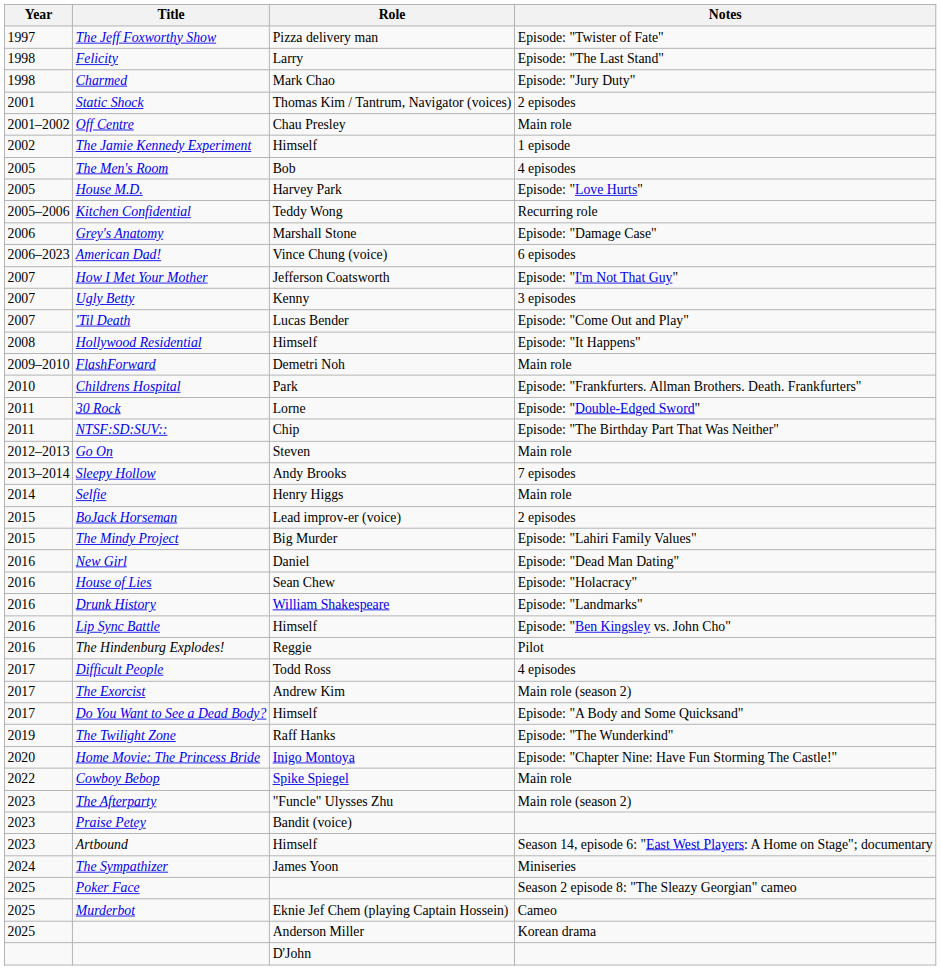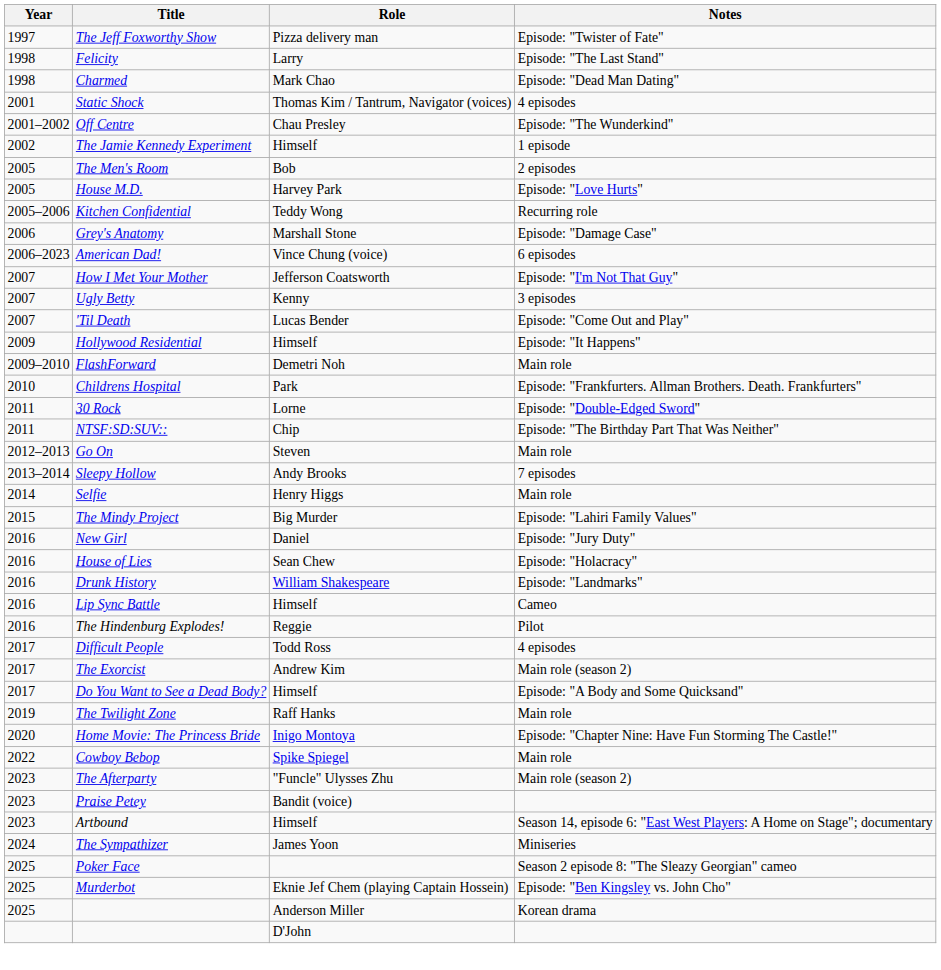 <table class="wikitable sortable">
 <tr>
 <th>Year</th>
 <th>Title</th>
 <th>Role</th>
 <th>Notes</th>
 </tr>
 <tr>
 <td>1997</td>
 <td data-sort-value="Jeff Foxworthy Show, The"><em><a href='#'>The Jeff Foxworthy Show</a></em></td>
 <td>Pizza delivery man</td>
 <td>Episode: "Twister of Fate"</td>
 </tr>
 <tr>
 <td>1998</td>
 <td><em><a href='#'>Felicity</a></em></td>
 <td>Larry</td>
 <td>Episode: "The Last Stand"</td>
 </tr>
 <tr>
 <td>1998</td>
 <td><em><a href='#'>Charmed</a></em></td>
 <td>Mark Chao</td>
-<td>Episode: "Jury Duty"</td>
+<td>Episode: "Dead Man Dating"</td>
 </tr>
 <tr>
 <td>2001</td>
 <td><em><a href='#'>Static Shock</a></em></td>
 <td>Thomas Kim / Tantrum, Navigator (voices)</td>
-<td>2 episodes</td>
+<td>4 episodes</td>
 </tr>
 <tr>
 <td>2001–2002</td>
 <td><em><a href='#'>Off Centre</a></em></td>
 <td>Chau Presley</td>
-<td>Main role</td>
+<td>Episode: "The Wunderkind"</td>
 </tr>
 <tr>
 <td>2002</td>
 <td data-sort-value="Jamie Kennedy Experiment, The"><em><a href='#'>The Jamie Kennedy Experiment</a></em></td>
 <td>Himself</td>
 <td>1 episode</td>
 </tr>
 <tr>
 <td>2005</td>
 <td data-sort-value="Men's Room, The"><em><a href='#'>The Men's Room</a></em></td>
 <td>Bob</td>
-<td>4 episodes</td>
+<td>2 episodes</td>
 </tr>
 <tr>
 <td>2005</td>
 <td><em><a href='#'>House M.D.</a></em></td>
 <td>Harvey Park</td>
 <td>Episode: "<a href='#'>Love Hurts</a>"</td>
 </tr>
 <tr>
 <td>2005–2006</td>
 <td><em><a href='#'>Kitchen Confidential</a></em></td>
 <td>Teddy Wong</td>
 <td>Recurring role</td>
 </tr>
 <tr>
 <td>2006</td>
 <td><em><a href='#'>Grey's Anatomy</a></em></td>
 <td>Marshall Stone</td>
 <td>Episode: "Damage Case"</td>
 </tr>
 <tr>
 <td>2006–2023</td>
 <td><em><a href='#'>American Dad!</a></em></td>
 <td>Vince Chung (voice)</td>
 <td>6 episodes</td>
 </tr>
 <tr>
 <td>2007</td>
 <td><em><a href='#'>How I Met Your Mother</a></em></td>
 <td>Jefferson Coatsworth</td>
 <td>Episode: "<a href='#'>I'm Not That Guy</a>"</td>
 </tr>
 <tr>
 <td>2007</td>
 <td><em><a href='#'>Ugly Betty</a></em></td>
 <td>Kenny</td>
 <td>3 episodes</td>
 </tr>
 <tr>
 <td>2007</td>
 <td data-sort-value="Til Death"><em><a href='#'>'Til Death</a></em></td>
 <td>Lucas Bender</td>
 <td>Episode: "Come Out and Play"</td>
 </tr>
 <tr>
-<td>2008</td>
+<td>2009</td>
 <td><em><a href='#'>Hollywood Residential</a></em></td>
 <td>Himself</td>
 <td>Episode: "It Happens"</td>
 </tr>
 <tr>
 <td>2009–2010</td>
 <td><em><a href='#'>FlashForward</a></em></td>
 <td>Demetri Noh</td>
 <td>Main role</td>
 </tr>
 <tr>
 <td>2010</td>
 <td><em><a href='#'>Childrens Hospital</a></em></td>
 <td>Park</td>
 <td>Episode: "Frankfurters. Allman Brothers. Death. Frankfurters"</td>
 </tr>
 <tr>
 <td>2011</td>
 <td data-sort-value="Thirty Rock"><em><a href='#'>30 Rock</a></em></td>
 <td>Lorne</td>
 <td>Episode: "<a href='#'>Double-Edged Sword</a>"</td>
 </tr>
 <tr>
 <td>2011</td>
 <td><em><a href='#'>NTSF:SD:SUV::</a></em></td>
 <td>Chip</td>
 <td>Episode: "The Birthday Part That Was Neither"</td>
 </tr>
 <tr>
 <td>2012–2013</td>
 <td><em><a href='#'>Go On</a></em></td>
 <td>Steven</td>
 <td>Main role</td>
 </tr>
 <tr>
 <td>2013–2014</td>
 <td><em><a href='#'>Sleepy Hollow</a></em></td>
 <td>Andy Brooks</td>
 <td>7 episodes</td>
 </tr>
 <tr>
 <td>2014</td>
 <td><em><a href='#'>Selfie</a></em></td>
 <td>Henry Higgs</td>
 <td>Main role</td>
 </tr>
 <tr>
 <td>2015</td>
-<td><em><a href='#'>BoJack Horseman</a></em></td>
-<td>Lead improv-er (voice)</td>
-<td>2 episodes</td>
-</tr>
-<tr>
-<td>2015</td>
 <td data-sort-value="Mindy Project, The"><em><a href='#'>The Mindy Project</a></em></td>
 <td>Big Murder</td>
 <td>Episode: "Lahiri Family Values"</td>
 </tr>
 <tr>
 <td>2016</td>
 <td><em><a href='#'>New Girl</a></em></td>
 <td>Daniel</td>
-<td>Episode: "Dead Man Dating"</td>
+<td>Episode: "Jury Duty"</td>
 </tr>
 <tr>
 <td>2016</td>
 <td><em><a href='#'>House of Lies</a></em></td>
 <td>Sean Chew</td>
 <td>Episode: "Holacracy"</td>
 </tr>
 <tr>
 <td>2016</td>
 <td><em><a href='#'>Drunk History</a></em></td>
 <td><a href='#'>William Shakespeare</a></td>
 <td>Episode: "Landmarks"</td>
 </tr>
 <tr>
 <td>2016</td>
 <td><em><a href='#'>Lip Sync Battle</a></em></td>
 <td>Himself</td>
-<td>Episode: "<a href='#'>Ben Kingsley</a> vs. John Cho"</td>
+<td>Cameo</td>
 </tr>
 <tr>
 <td>2016</td>
 <td data-sort-value="Hindenburg Explodes!, The"><em>The Hindenburg Explodes!</em></td>
 <td>Reggie</td>
 <td>Pilot</td>
 </tr>
 <tr>
 <td>2017</td>
 <td><em><a href='#'>Difficult People</a></em></td>
 <td>Todd Ross</td>
 <td>4 episodes</td>
 </tr>
 <tr>
 <td>2017</td>
 <td data-sort-value="Exorcist, The"><em><a href='#'>The Exorcist</a></em></td>
 <td>Andrew Kim</td>
 <td>Main role (season 2)</td>
 </tr>
 <tr>
 <td>2017</td>
 <td><em><a href='#'>Do You Want to See a Dead Body?</a></em></td>
 <td>Himself</td>
 <td>Episode: "A Body and Some Quicksand"</td>
 </tr>
 <tr>
 <td>2019</td>
 <td data-sort-value="Twilight Zone, The"><em><a href='#'>The Twilight Zone</a></em></td>
 <td>Raff Hanks</td>
-<td>Episode: "The Wunderkind"</td>
+<td>Main role</td>
 </tr>
 <tr>
 <td>2020</td>
 <td><em><a href='#'>Home Movie: The Princess Bride</a></em></td>
 <td><a href='#'>Inigo Montoya</a></td>
 <td>Episode: "Chapter Nine: Have Fun Storming The Castle!"</td>
 </tr>
 <tr>
 <td>2022</td>
 <td><em><a href='#'>Cowboy Bebop</a></em></td>
 <td><a href='#'>Spike Spiegel</a></td>
 <td>Main role</td>
 </tr>
 <tr>
 <td>2023</td>
 <td data-sort-value="Afterparty, The"><em><a href='#'>The Afterparty</a></em></td>
 <td>"Funcle" Ulysses Zhu</td>
 <td>Main role (season 2)</td>
 </tr>
 <tr>
 <td>2023</td>
 <td><em><a href='#'>Praise Petey</a></em></td>
 <td>Bandit (voice)</td>
 <td></td>
 </tr>
 <tr>
 <td>2023</td>
 <td><em>Artbound</em></td>
 <td>Himself</td>
 <td>Season 14, episode 6: "<a href='#'>East West Players</a>: A Home on Stage"; documentary</td>
 </tr>
 <tr>
 <td>2024</td>
 <td data-sort-value="Sympathizer, The"><em><a href='#'>The Sympathizer</a></em></td>
 <td>James Yoon</td>
 <td>Miniseries</td>
 </tr>
 <tr>
 <td>2025</td>
 <td><em><a href='#'>Poker Face</a></em></td>
 <td></td>
 <td>Season 2 episode 8: "The Sleazy Georgian" cameo</td>
 </tr>
 <tr>
 <td>2025</td>
 <td><a href='#'><em>Murderbot</em></a></td>
 <td>Eknie Jef Chem (playing Captain Hossein)</td>
-<td>Cameo</td>
+<td>Episode: "<a href='#'>Ben Kingsley</a> vs. John Cho"</td>
 </tr>
 <tr>
 <td>2025</td>
 <td></td>
 <td>Anderson Miller</td>
 <td>Korean drama</td>
 </tr>
 <tr>
 <td></td>
 <td></td>
 <td>D'John</td>
 <td></td>
 </tr>
 </table>
